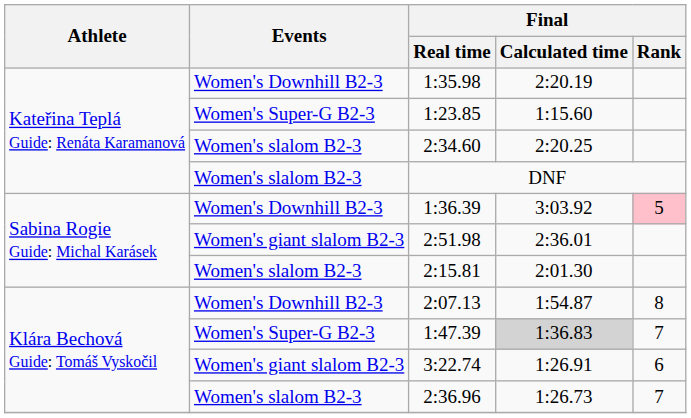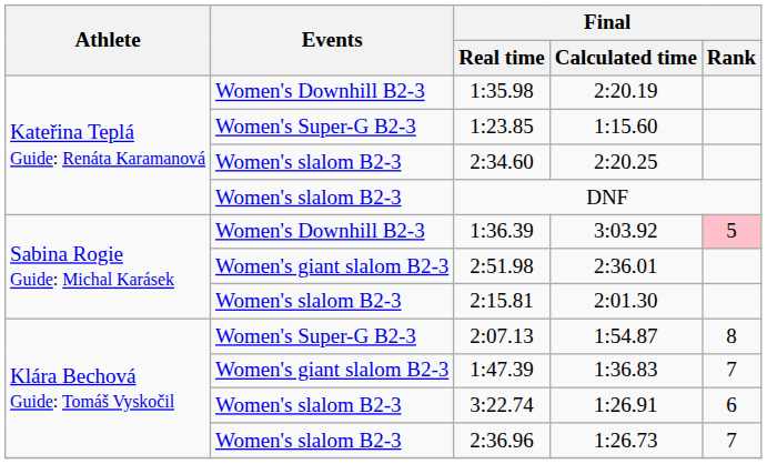 <table class="wikitable" style="font-size:90%">
 <tr>
 <th rowspan="2">Athlete</th>
 <th rowspan="2">Events</th>
 <th colspan="3">Final</th>
 </tr>
 <tr>
 <th>Real time</th>
 <th>Calculated time</th>
 <th>Rank</th>
 </tr>
 <tr>
 <td rowspan="4"><a href='#'>Kateřina Teplá</a><br><small><a href='#'>Guide</a>: <a href='#'>Renáta Karamanová</a></small></td>
 <td><a href='#'>Women's Downhill B2-3</a></td>
 <td align="center">1:35.98</td>
 <td align="center">2:20.19</td>
 <td align="center"></td>
 </tr>
 <tr>
 <td><a href='#'>Women's Super-G B2-3</a></td>
 <td align="center">1:23.85</td>
 <td align="center">1:15.60</td>
 <td align="center"></td>
 </tr>
 <tr>
 <td><a href='#'>Women's slalom B2-3</a></td>
 <td align="center">2:34.60</td>
 <td align="center">2:20.25</td>
 <td align="center"></td>
 </tr>
 <tr>
 <td><a href='#'>Women's slalom B2-3</a></td>
 <td align="center" colspan="3">DNF</td>
 </tr>
 <tr>
 <td rowspan="3"><a href='#'>Sabina Rogie</a><br><small><a href='#'>Guide</a>: <a href='#'>Michal Karásek</a></small></td>
 <td><a href='#'>Women's Downhill B2-3</a></td>
 <td align="center">1:36.39</td>
 <td align="center">3:03.92</td>
 <td align="center" style="background: pink;">5</td>
 </tr>
 <tr>
 <td><a href='#'>Women's giant slalom B2-3</a></td>
 <td align="center">2:51.98</td>
 <td align="center">2:36.01</td>
 <td align="center"></td>
 </tr>
 <tr>
 <td><a href='#'>Women's slalom B2-3</a></td>
 <td align="center">2:15.81</td>
 <td align="center">2:01.30</td>
 <td align="center"></td>
 </tr>
 <tr>
 <td rowspan="4"><a href='#'>Klára Bechová</a><br><small><a href='#'>Guide</a>: <a href='#'>Tomáš Vyskočil</a></small></td>
-<td><a href='#'>Women's Downhill B2-3</a></td>
+<td><a href='#'>Women's Super-G B2-3</a></td>
 <td align="center">2:07.13</td>
 <td align="center">1:54.87</td>
 <td align="center">8</td>
 </tr>
 <tr>
-<td><a href='#'>Women's Super-G B2-3</a></td>
+<td><a href='#'>Women's giant slalom B2-3</a></td>
 <td align="center">1:47.39</td>
-<td align="center" style="background: lightgrey;">1:36.83</td>
+<td align="center">1:36.83</td>
 <td align="center">7</td>
 </tr>
 <tr>
-<td><a href='#'>Women's giant slalom B2-3</a></td>
+<td><a href='#'>Women's slalom B2-3</a></td>
 <td align="center">3:22.74</td>
 <td align="center">1:26.91</td>
 <td align="center">6</td>
 </tr>
 <tr>
 <td><a href='#'>Women's slalom B2-3</a></td>
 <td align="center">2:36.96</td>
 <td align="center">1:26.73</td>
 <td align="center">7</td>
 </tr>
 <tr>
 </tr>
 </table>
